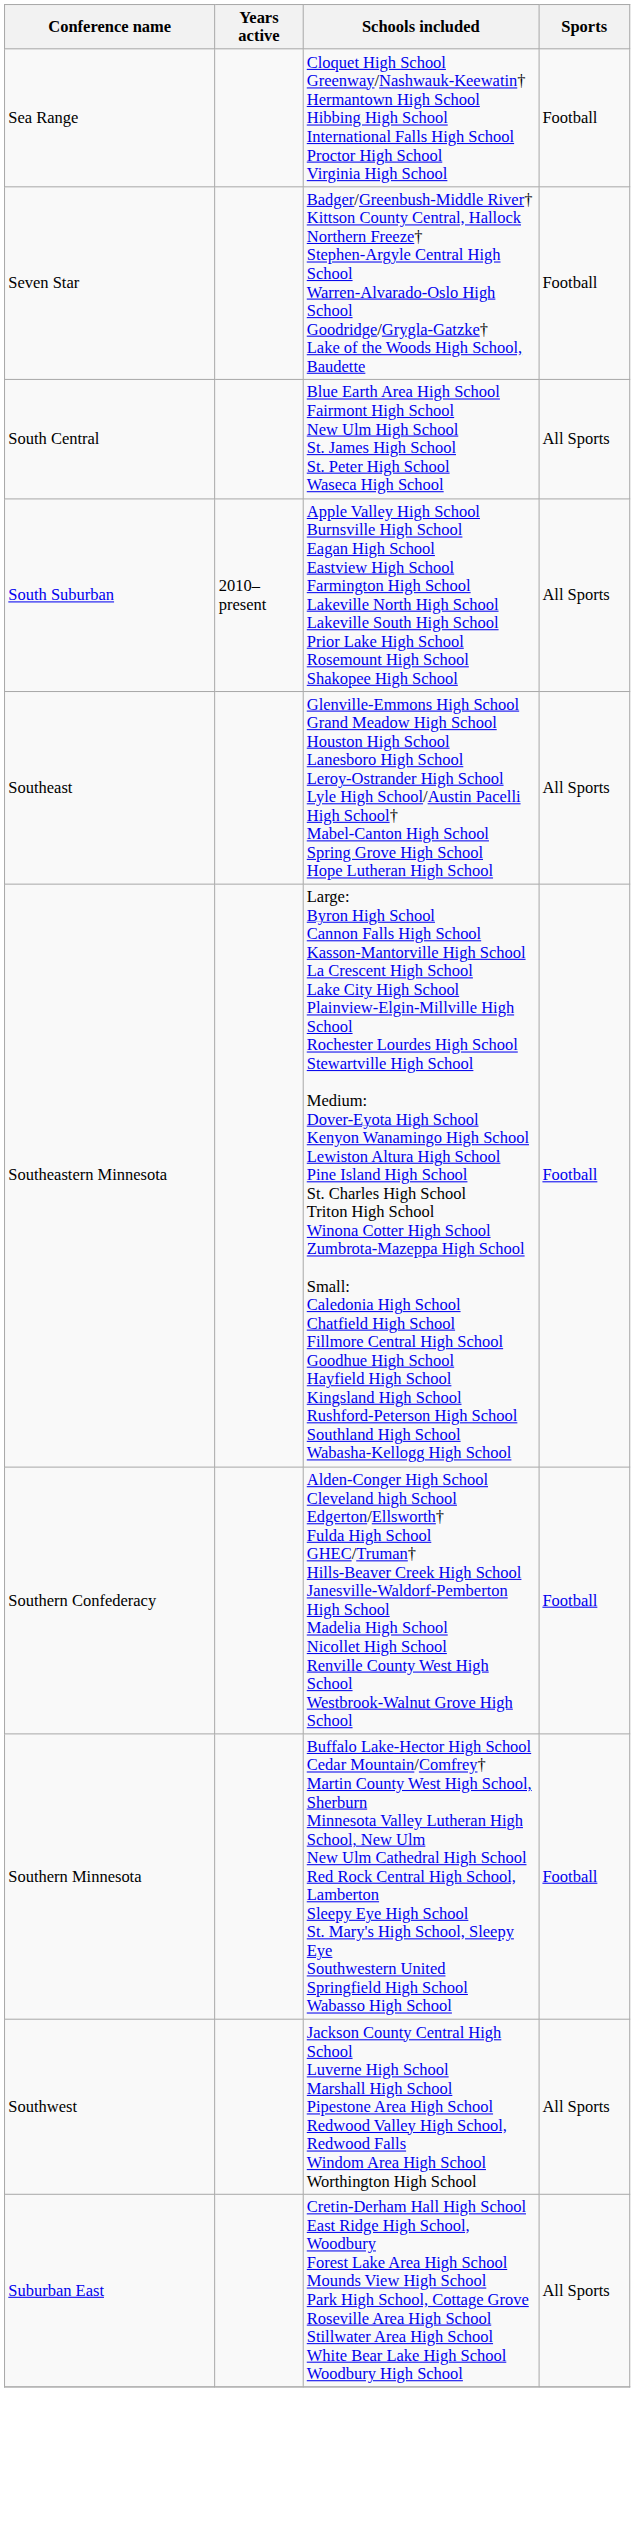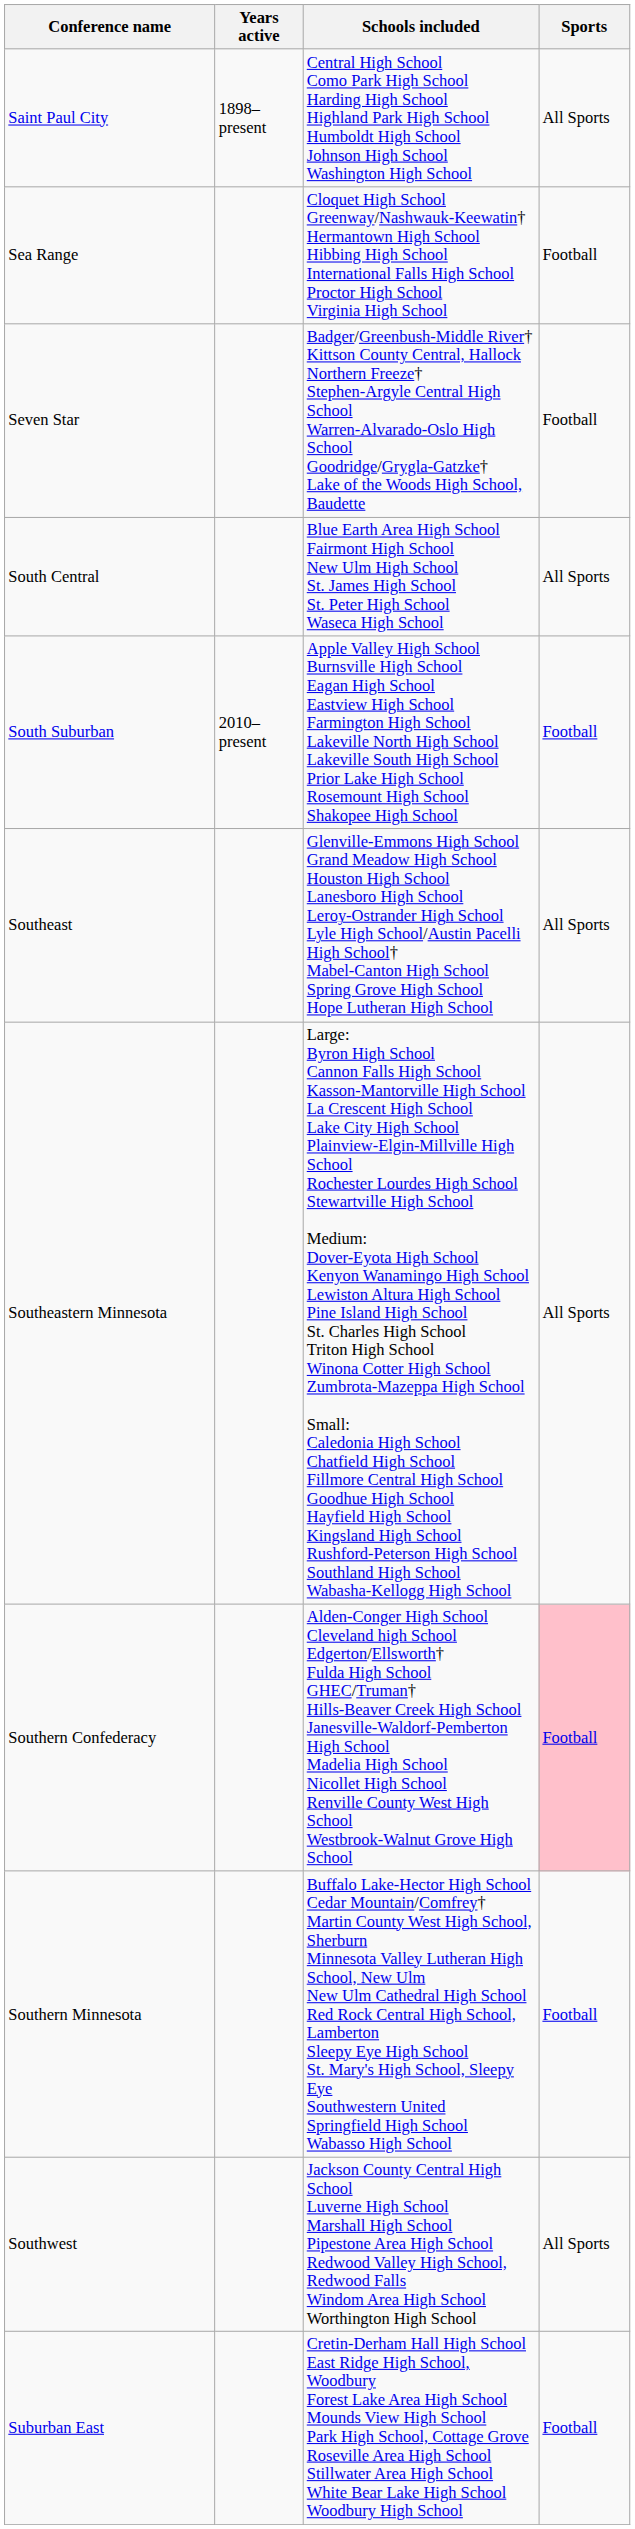 <table class="wikitable">
 <tr>
 <th width="275">Conference name</th>
 <th width="100">Years active</th>
 <th width="275">Schools included</th>
 <th width="100">Sports</th>
+</tr>
+<tr>
+<td><a href='#'>Saint Paul City</a></td>
+<td>1898–present</td>
+<td><a href='#'>Central High School</a><br><a href='#'>Como Park High School</a><br><a href='#'>Harding High School</a><br><a href='#'>Highland Park High School</a><br><a href='#'>Humboldt High School</a><br><a href='#'>Johnson High School</a><br><a href='#'>Washington High School</a></td>
+<td>All Sports</td>
 </tr>
 <tr>
 <td>Sea Range</td>
 <td></td>
 <td><a href='#'>Cloquet High School</a><br><a href='#'>Greenway</a>/<a href='#'>Nashwauk-Keewatin</a>†<br><a href='#'>Hermantown High School</a><br><a href='#'>Hibbing High School</a><br><a href='#'>International Falls High School</a><br><a href='#'>Proctor High School</a><br><a href='#'>Virginia High School</a></td>
 <td>Football</td>
 </tr>
 <tr>
 <td>Seven Star</td>
 <td></td>
 <td><a href='#'>Badger</a>/<a href='#'>Greenbush-Middle River</a>†<br><a href='#'>Kittson County Central, Hallock</a><br><a href='#'>Northern Freeze</a>†<br><a href='#'>Stephen-Argyle Central High School</a><br><a href='#'>Warren-Alvarado-Oslo High School</a><br><a href='#'>Goodridge</a>/<a href='#'>Grygla-Gatzke</a>†<br><a href='#'>Lake of the Woods High School, Baudette</a></td>
 <td>Football</td>
 </tr>
 <tr>
 <td>South Central</td>
 <td></td>
 <td><a href='#'>Blue Earth Area High School</a><br> <a href='#'>Fairmont High School</a><br> <a href='#'>New Ulm High School</a><br> <a href='#'>St. James High School</a><br> <a href='#'>St. Peter High School</a><br> <a href='#'>Waseca High School</a><br></td>
 <td>All Sports</td>
 </tr>
 <tr>
 <td><a href='#'>South Suburban</a></td>
 <td>2010–present</td>
 <td><a href='#'>Apple Valley High School</a> <br> <a href='#'>Burnsville High School</a><br> <a href='#'>Eagan High School</a> <br><a href='#'>Eastview High School</a><br> <a href='#'>Farmington High School</a><br><a href='#'>Lakeville North High School</a><br><a href='#'>Lakeville South High School</a><br><a href='#'>Prior Lake High School</a><br><a href='#'>Rosemount High School</a><br> <a href='#'>Shakopee High School</a></td>
-<td>All Sports</td>
+<td><a href='#'>Football</a></td>
 </tr>
 <tr>
 <td>Southeast</td>
 <td></td>
 <td><a href='#'>Glenville-Emmons High School</a><br><a href='#'>Grand Meadow High School</a><br><a href='#'>Houston High School</a><br><a href='#'>Lanesboro High School</a><br><a href='#'>Leroy-Ostrander High School</a><br><a href='#'>Lyle High School</a>/<a href='#'>Austin Pacelli High School</a>†<br><a href='#'>Mabel-Canton High School</a><br><a href='#'>Spring Grove High School</a> <br> <a href='#'>Hope Lutheran High School</a></td>
 <td>All Sports</td>
 </tr>
 <tr>
 <td>Southeastern Minnesota</td>
 <td></td>
 <td>Large:<br><a href='#'>Byron High School</a><br><a href='#'>Cannon Falls High School</a><br><a href='#'>Kasson-Mantorville High School</a><br><a href='#'>La Crescent High School</a><br><a href='#'>Lake City High School</a><br><a href='#'>Plainview-Elgin-Millville High School</a><br><a href='#'>Rochester Lourdes High School</a><br><a href='#'>Stewartville High School</a><br><br>Medium:<br><a href='#'>Dover-Eyota High School</a><br><a href='#'>Kenyon Wanamingo High School</a><br><a href='#'>Lewiston Altura High School</a><br><a href='#'>Pine Island High School</a><br>St. Charles High School<br>Triton High School<br><a href='#'>Winona Cotter High School</a><br><a href='#'>Zumbrota-Mazeppa High School</a><br><br>Small:<br><a href='#'>Caledonia High School</a><br><a href='#'>Chatfield High School</a><br><a href='#'>Fillmore Central High School</a><br><a href='#'>Goodhue High School</a><br><a href='#'>Hayfield High School</a><br><a href='#'>Kingsland High School</a><br><a href='#'>Rushford-Peterson High School</a><br><a href='#'>Southland High School</a><br><a href='#'>Wabasha-Kellogg High School</a></td>
-<td><a href='#'>Football</a></td>
+<td>All Sports</td>
 </tr>
 <tr>
 <td>Southern Confederacy</td>
 <td></td>
 <td><a href='#'>Alden-Conger High School</a><br><a href='#'>Cleveland high School</a><br><a href='#'>Edgerton</a>/<a href='#'>Ellsworth</a>†<br><a href='#'>Fulda High School</a><br><a href='#'>GHEC</a>/<a href='#'>Truman</a>†<br><a href='#'>Hills-Beaver Creek High School</a><br><a href='#'>Janesville-Waldorf-Pemberton High School</a><br><a href='#'>Madelia High School</a><br><a href='#'>Nicollet High School</a><br><a href='#'>Renville County West High School</a><br><a href='#'>Westbrook-Walnut Grove High School</a></td>
-<td><a href='#'>Football</a></td>
+<td style="background: pink;"><a href='#'>Football</a></td>
 </tr>
 <tr>
 <td>Southern Minnesota</td>
 <td></td>
 <td><a href='#'>Buffalo Lake-Hector High School</a><br><a href='#'>Cedar Mountain</a>/<a href='#'>Comfrey</a>†<br><a href='#'>Martin County West High School, Sherburn</a><br><a href='#'>Minnesota Valley Lutheran High School, New Ulm</a><br><a href='#'>New Ulm Cathedral High School</a><br><a href='#'>Red Rock Central High School, Lamberton</a><br><a href='#'>Sleepy Eye High School</a><br><a href='#'>St. Mary's High School, Sleepy Eye</a><br><a href='#'>Southwestern United</a><br><a href='#'>Springfield High School</a><br><a href='#'>Wabasso High School</a></td>
 <td><a href='#'>Football</a></td>
 </tr>
 <tr>
 <td>Southwest</td>
 <td></td>
 <td><a href='#'>Jackson County Central High School</a><br><a href='#'>Luverne High School</a><br><a href='#'>Marshall High School</a><br><a href='#'>Pipestone Area High School</a><br><a href='#'>Redwood Valley High School, Redwood Falls</a><br><a href='#'>Windom Area High School</a><br>Worthington High School</td>
 <td>All Sports</td>
 </tr>
 <tr>
 <td><a href='#'>Suburban East</a></td>
 <td></td>
 <td><a href='#'>Cretin-Derham Hall High School</a><br> <a href='#'>East Ridge High School, Woodbury</a><br><a href='#'>Forest Lake Area High School</a><br><a href='#'>Mounds View High School</a><br><a href='#'>Park High School, Cottage Grove</a><br><a href='#'>Roseville Area High School</a><br> <a href='#'>Stillwater Area High School</a><br><a href='#'>White Bear Lake High School</a><br><a href='#'>Woodbury High School</a></td>
-<td>All Sports</td>
+<td><a href='#'>Football</a></td>
 </tr>
 <tr>
 </tr>
 </table>
